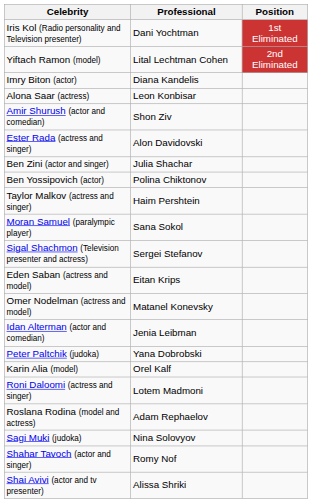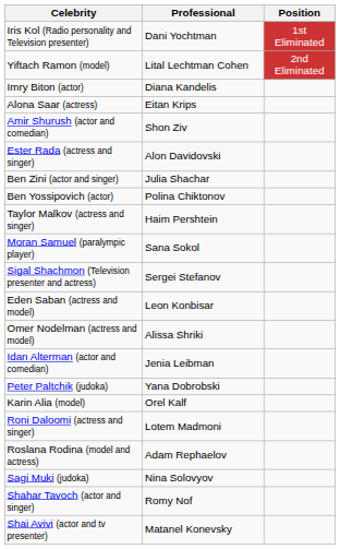 <table class="wikitable" border="1">
 <tr>
 <th width="200">Celebrity</th>
 <th width="175">Professional</th>
 <th width="100">Position</th>
 </tr>
 <tr>
 <td>Iris Kol <small>(Radio personality and Television presenter)</small></td>
 <td>Dani Yochtman</td>
 <td style="background: #c33; color: #fff;"  align="center">1st Eliminated</td>
 </tr>
 <tr>
 <td>Yiftach Ramon <small>(model)</small></td>
 <td>Lital Lechtman Cohen</td>
 <td style="background: #c33; color: #fff;"  align="center">2nd Eliminated</td>
 </tr>
 <tr>
 <td>Imry Biton <small>(actor)</small></td>
 <td>Diana Kandelis</td>
 <td></td>
 </tr>
 <tr>
 <td>Alona Saar <small>(actress)</small></td>
-<td>Leon Konbisar</td>
+<td>Eitan Krips</td>
 <td></td>
 </tr>
 <tr>
 <td><a href='#'>Amir Shurush</a> <small>(actor and comedian)</small></td>
 <td>Shon Ziv</td>
 <td></td>
 </tr>
 <tr>
 <td><a href='#'>Ester Rada</a> <small>(actress and singer)</small></td>
 <td>Alon Davidovski</td>
 <td></td>
 </tr>
 <tr>
 <td>Ben Zini <small>(actor and singer)</small></td>
 <td>Julia Shachar</td>
 <td></td>
 </tr>
 <tr>
 <td>Ben Yossipovich <small>(actor)</small></td>
 <td>Polina Chiktonov</td>
 <td></td>
 </tr>
 <tr>
 <td>Taylor Malkov <small>(actress and singer)</small></td>
 <td>Haim Pershtein</td>
 <td></td>
 </tr>
 <tr>
 <td><a href='#'>Moran Samuel</a> <small>(paralympic player)</small></td>
 <td>Sana Sokol</td>
 <td></td>
 </tr>
 <tr>
 <td><a href='#'>Sigal Shachmon</a> <small>(Television presenter and actress)</small></td>
 <td>Sergei Stefanov</td>
 <td></td>
 </tr>
 <tr>
 <td>Eden Saban <small>(actress and model)</small></td>
-<td>Eitan Krips</td>
+<td>Leon Konbisar</td>
 <td></td>
 </tr>
 <tr>
 <td>Omer Nodelman <small>(actress and model)</small></td>
-<td>Matanel Konevsky</td>
+<td>Alissa Shriki</td>
 <td></td>
 </tr>
 <tr>
 <td><a href='#'>Idan Alterman</a> <small>(actor and comedian)</small></td>
 <td>Jenia Leibman</td>
 <td></td>
 </tr>
 <tr>
 <td><a href='#'>Peter Paltchik</a> <small>(judoka)</small></td>
 <td>Yana Dobrobski</td>
 <td></td>
 </tr>
 <tr>
 <td>Karin Alia <small>(model)</small></td>
 <td>Orel Kalf</td>
 <td></td>
 </tr>
 <tr>
 <td><a href='#'>Roni Daloomi</a> <small>(actress and singer)</small></td>
 <td>Lotem Madmoni</td>
 <td></td>
 </tr>
 <tr>
 <td>Roslana Rodina <small>(model and actress)</small></td>
 <td>Adam Rephaelov</td>
 <td></td>
 </tr>
 <tr>
 <td><a href='#'>Sagi Muki</a> <small>(judoka)</small></td>
 <td>Nina Solovyov</td>
 <td></td>
 </tr>
 <tr>
 <td><a href='#'>Shahar Tavoch</a> <small>(actor and singer)</small></td>
 <td>Romy Nof</td>
 <td></td>
 </tr>
 <tr>
 <td><a href='#'>Shai Avivi</a> <small>(actor and tv presenter)</small></td>
-<td>Alissa Shriki</td>
+<td>Matanel Konevsky</td>
 <td></td>
 </tr>
 </table>
